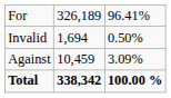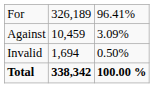 <table class="wikitable">
 <tr>
 <td>For</td>
 <td>326,189</td>
 <td>96.41%</td>
 </tr>
 <tr>
+<td>Against</td>
+<td>10,459</td>
+<td>3.09%</td>
+</tr>
+<tr>
 <td>Invalid</td>
 <td>1,694</td>
 <td>0.50%</td>
-</tr>
-<tr>
-<td>Against</td>
-<td>10,459</td>
-<td>3.09%</td>
 </tr>
 <tr>
 <td><strong>Total</strong></td>
 <td><strong>338,342</strong></td>
 <td><strong>100.00 %</strong></td>
 </tr>
 </table>
